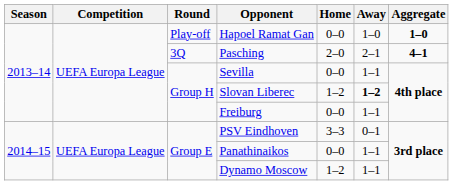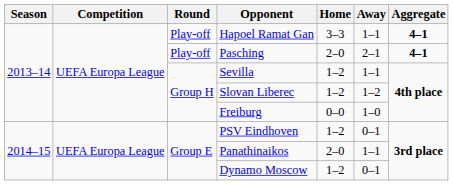 <table class="wikitable">
 <tr>
 <th>Season</th>
 <th>Competition</th>
 <th>Round</th>
 <th>Opponent</th>
 <th>Home</th>
 <th>Away</th>
 <th>Aggregate</th>
 </tr>
 <tr>
 <td rowspan="5"><a href='#'>2013–14</a></td>
 <td rowspan="5"><a href='#'>UEFA Europa League</a></td>
 <td><a href='#'>Play-off</a></td>
 <td> <a href='#'>Hapoel Ramat Gan</a></td>
-<td style="text-align:center;">0–0</td>
-<td style="text-align:center;">1–0</td>
-<td style="text-align:center;"><strong>1–0</strong></td>
+<td style="text-align:center;">3–3</td>
+<td align="center">1–1</td>
+<td style="text-align:center;"><strong>4–1</strong></td>
 </tr>
 <tr>
-<td><a href='#'>3Q</a></td>
+<td><a href='#'>Play-off</a></td>
 <td> <a href='#'>Pasching</a></td>
 <td style="text-align:center;">2–0</td>
 <td style="text-align:center;">2–1</td>
 <td style="text-align:center;"><strong>4–1</strong></td>
 </tr>
 <tr>
 <td rowspan="3"><a href='#'>Group H</a></td>
 <td> <a href='#'>Sevilla</a></td>
-<td align="center">0–0</td>
+<td align="center">1–2</td>
 <td align="center">1–1</td>
 <td rowspan="3" align="center"><strong>4th place</strong></td>
 </tr>
 <tr>
 <td> <a href='#'>Slovan Liberec</a></td>
 <td align="center">1–2</td>
-<td align="center"><strong>1–2</strong></td>
+<td align="center">1–2</td>
 </tr>
 <tr>
 <td> <a href='#'>Freiburg</a></td>
 <td align="center">0–0</td>
-<td align="center">1–1</td>
+<td style="text-align:center;">1–0</td>
 </tr>
 <tr>
 <td rowspan="3"><a href='#'>2014–15</a></td>
 <td rowspan="3"><a href='#'>UEFA Europa League</a></td>
 <td rowspan="3"><a href='#'>Group E</a></td>
 <td> <a href='#'>PSV Eindhoven</a></td>
-<td style="text-align:center;">3–3</td>
+<td style="text-align:center;">1–2</td>
 <td style="text-align:center;">0–1</td>
 <td rowspan="3" align="center"><strong>3rd place</strong></td>
 </tr>
 <tr>
 <td> <a href='#'>Panathinaikos</a></td>
-<td style="text-align:center;">0–0</td>
+<td style="text-align:center;">2–0</td>
 <td style="text-align:center;">1–1</td>
 </tr>
 <tr>
 <td> <a href='#'>Dynamo Moscow</a></td>
 <td style="text-align:center;">1–2</td>
-<td align="center">1–1</td>
+<td style="text-align:center;">0–1</td>
 </tr>
 </table>
